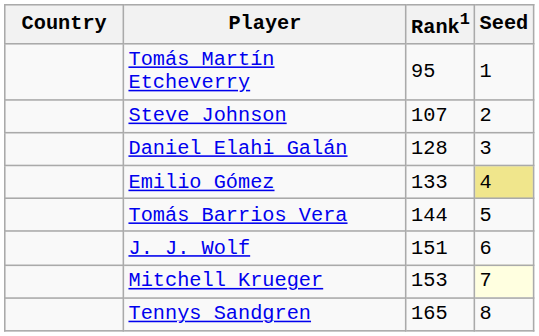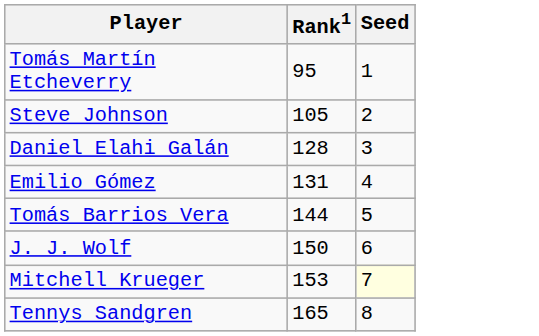 <table class="sortable wikitable">
 <tr>
-<th width="70">Country</th>
 <th width="175">Player</th>
 <th>Rank<sup>1</sup></th>
 <th>Seed</th>
 </tr>
 <tr>
-<td></td>
 <td><a href='#'>Tomás Martín Etcheverry</a></td>
 <td>95</td>
 <td>1</td>
 </tr>
 <tr>
-<td></td>
 <td><a href='#'>Steve Johnson</a></td>
-<td>107</td>
+<td>105</td>
 <td>2</td>
 </tr>
 <tr>
-<td></td>
 <td><a href='#'>Daniel Elahi Galán</a></td>
 <td>128</td>
 <td>3</td>
 </tr>
 <tr>
-<td></td>
 <td><a href='#'>Emilio Gómez</a></td>
-<td>133</td>
-<td style="background: khaki;">4</td>
+<td>131</td>
+<td>4</td>
 </tr>
 <tr>
-<td></td>
 <td><a href='#'>Tomás Barrios Vera</a></td>
 <td>144</td>
 <td>5</td>
 </tr>
 <tr>
-<td></td>
 <td><a href='#'>J. J. Wolf</a></td>
-<td>151</td>
+<td>150</td>
 <td>6</td>
 </tr>
 <tr>
-<td></td>
 <td><a href='#'>Mitchell Krueger</a></td>
 <td>153</td>
 <td style="background: lightyellow;">7</td>
 </tr>
 <tr>
-<td></td>
 <td><a href='#'>Tennys Sandgren</a></td>
 <td>165</td>
 <td>8</td>
 </tr>
 </table>
